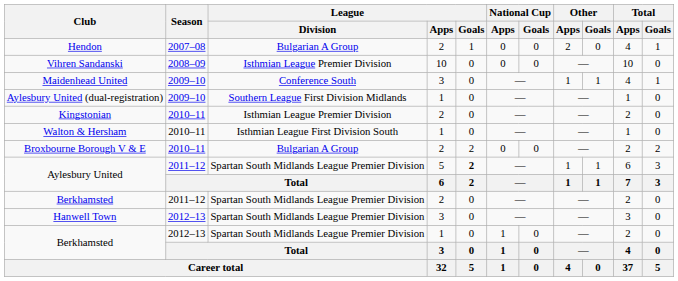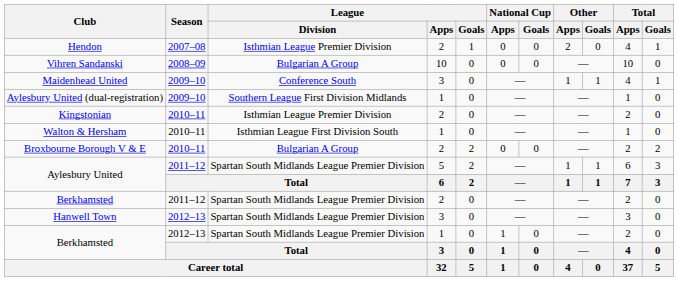 <table class="wikitable" style="text-align: center;">
 <tr>
 <th rowspan="2">Club</th>
 <th rowspan="2">Season</th>
 <th colspan="3">League</th>
 <th colspan="2">National Cup</th>
 <th colspan="2">Other</th>
 <th colspan="2">Total</th>
 </tr>
 <tr>
 <th>Division</th>
 <th>Apps</th>
 <th>Goals</th>
 <th>Apps</th>
 <th>Goals</th>
 <th>Apps</th>
 <th>Goals</th>
 <th>Apps</th>
 <th>Goals</th>
 </tr>
 <tr>
 <td><a href='#'>Hendon</a></td>
 <td><a href='#'>2007–08</a></td>
-<td><a href='#'>Bulgarian A Group</a></td>
+<td><a href='#'>Isthmian League</a> Premier Division</td>
 <td>2</td>
 <td>1</td>
 <td>0</td>
 <td>0</td>
 <td>2</td>
 <td>0</td>
 <td>4</td>
 <td>1</td>
 </tr>
 <tr>
 <td><a href='#'>Vihren Sandanski</a></td>
 <td><a href='#'>2008–09</a></td>
-<td><a href='#'>Isthmian League</a> Premier Division</td>
+<td><a href='#'>Bulgarian A Group</a></td>
 <td>10</td>
 <td>0</td>
 <td>0</td>
 <td>0</td>
 <td colspan="2">—</td>
 <td>10</td>
 <td>0</td>
 </tr>
 <tr>
 <td><a href='#'>Maidenhead United</a></td>
 <td><a href='#'>2009–10</a></td>
 <td><a href='#'>Conference South</a></td>
 <td>3</td>
 <td>0</td>
 <td colspan="2">—</td>
 <td>1</td>
 <td>1</td>
 <td>4</td>
 <td>1</td>
 </tr>
 <tr>
 <td><a href='#'>Aylesbury United</a> (dual-registration)</td>
 <td><a href='#'>2009–10</a></td>
 <td><a href='#'>Southern League</a> First Division Midlands</td>
 <td>1</td>
 <td>0</td>
 <td colspan="2">—</td>
 <td colspan="2">—</td>
 <td>1</td>
 <td>0</td>
 </tr>
 <tr>
 <td><a href='#'>Kingstonian</a></td>
 <td><a href='#'>2010–11</a></td>
 <td>Isthmian League Premier Division</td>
 <td>2</td>
 <td>0</td>
 <td colspan="2">—</td>
 <td colspan="2">—</td>
 <td>2</td>
 <td>0</td>
 </tr>
 <tr>
 <td><a href='#'>Walton & Hersham</a></td>
 <td>2010–11</td>
 <td>Isthmian League First Division South</td>
 <td>1</td>
 <td>0</td>
 <td colspan="2">—</td>
 <td colspan="2">—</td>
 <td>1</td>
 <td>0</td>
 </tr>
 <tr>
 <td><a href='#'>Broxbourne Borough V & E</a></td>
 <td><a href='#'>2010–11</a></td>
 <td><a href='#'>Bulgarian A Group</a></td>
 <td>2</td>
 <td>2</td>
 <td>0</td>
 <td>0</td>
 <td colspan="2">—</td>
 <td>2</td>
 <td>2</td>
 </tr>
 <tr>
 <td rowspan="2">Aylesbury United</td>
 <td><a href='#'>2011–12</a></td>
 <td>Spartan South Midlands League Premier Division</td>
 <td>5</td>
-<td><strong>2</strong></td>
+<td>2</td>
 <td colspan="2">—</td>
 <td>1</td>
 <td>1</td>
 <td>6</td>
 <td>3</td>
 </tr>
 <tr>
 <th colspan="2">Total</th>
 <th>6</th>
 <th>2</th>
 <th colspan="2">—</th>
 <th>1</th>
 <th>1</th>
 <th>7</th>
 <th>3</th>
 </tr>
 <tr>
 <td><a href='#'>Berkhamsted</a></td>
 <td>2011–12</td>
 <td>Spartan South Midlands League Premier Division</td>
 <td>2</td>
 <td>0</td>
 <td colspan="2">—</td>
 <td colspan="2">—</td>
 <td>2</td>
 <td>0</td>
 </tr>
 <tr>
 <td><a href='#'>Hanwell Town</a></td>
 <td><a href='#'>2012–13</a></td>
 <td>Spartan South Midlands League Premier Division</td>
 <td>3</td>
 <td>0</td>
 <td colspan="2">—</td>
 <td colspan="2">—</td>
 <td>3</td>
 <td>0</td>
 </tr>
 <tr>
 <td rowspan="2">Berkhamsted</td>
 <td>2012–13</td>
 <td>Spartan South Midlands League Premier Division</td>
 <td>1</td>
 <td>0</td>
 <td>1</td>
 <td>0</td>
 <td colspan="2">—</td>
 <td>2</td>
 <td>0</td>
 </tr>
 <tr>
 <th colspan="2">Total</th>
 <th>3</th>
 <th>0</th>
 <th>1</th>
 <th>0</th>
 <th colspan="2">—</th>
 <th>4</th>
 <th>0</th>
 </tr>
 <tr>
 <th colspan="3">Career total</th>
 <th>32</th>
 <th>5</th>
 <th>1</th>
 <th>0</th>
 <th>4</th>
 <th>0</th>
 <th>37</th>
 <th>5</th>
 </tr>
 </table>
